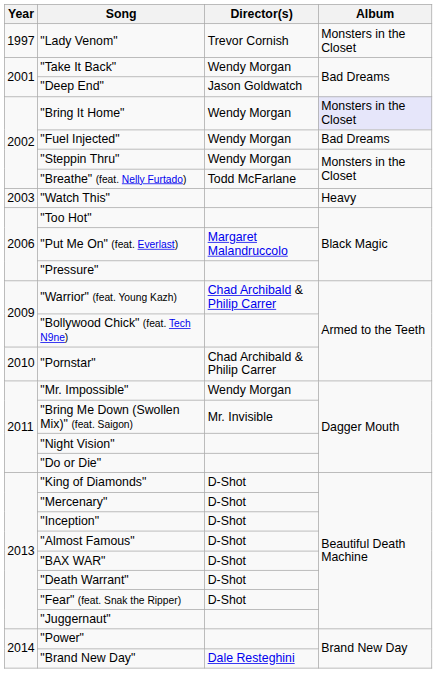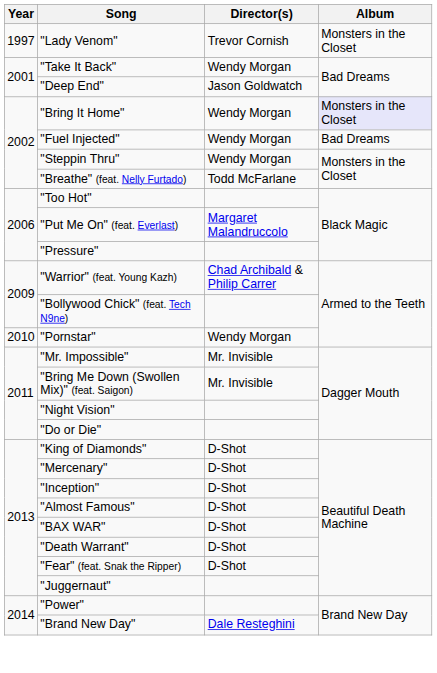 <table class="wikitable">
 <tr>
 <th>Year</th>
 <th style="width:250px; width:210px;">Song</th>
 <th style="width:140px;">Director(s)</th>
 <th style="width:140px;">Album</th>
 </tr>
 <tr>
 <td>1997</td>
 <td>"Lady Venom"</td>
 <td>Trevor Cornish</td>
 <td rowspan="1">Monsters in the Closet</td>
 </tr>
 <tr>
 <td rowspan="2">2001</td>
 <td>"Take It Back"</td>
 <td>Wendy Morgan</td>
 <td rowspan="2">Bad Dreams</td>
 </tr>
 <tr>
 <td>"Deep End"</td>
 <td>Jason Goldwatch</td>
 </tr>
 <tr>
 <td rowspan="4">2002</td>
 <td>"Bring It Home"</td>
 <td>Wendy Morgan</td>
 <td rowspan="1" style="background: lavender;">Monsters in the Closet</td>
 </tr>
 <tr>
 <td>"Fuel Injected"</td>
 <td>Wendy Morgan</td>
 <td rowspan="1">Bad Dreams</td>
 </tr>
 <tr>
 <td>"Steppin Thru"</td>
 <td>Wendy Morgan</td>
 <td rowspan="2">Monsters in the Closet</td>
 </tr>
 <tr>
 <td>"Breathe" <small>(feat. <a href='#'>Nelly Furtado</a>)</small></td>
 <td>Todd McFarlane</td>
 </tr>
 <tr>
-<td>2003</td>
-<td>"Watch This"</td>
-<td></td>
-<td rowspan="1">Heavy</td>
-</tr>
-<tr>
 <td rowspan="3">2006</td>
 <td>"Too Hot"</td>
 <td></td>
 <td rowspan="3">Black Magic</td>
 </tr>
 <tr>
 <td>"Put Me On" <small>(feat. <a href='#'>Everlast</a>)</small></td>
 <td><a href='#'>Margaret Malandruccolo</a></td>
 </tr>
 <tr>
 <td>"Pressure"</td>
 <td></td>
 </tr>
 <tr>
 <td rowspan="2">2009</td>
 <td>"Warrior" <small>(feat. Young Kazh)</small></td>
 <td><a href='#'>Chad Archibald</a> & <a href='#'>Philip Carrer</a></td>
 <td rowspan="3">Armed to the Teeth</td>
 </tr>
 <tr>
 <td>"Bollywood Chick" <small>(feat. <a href='#'>Tech N9ne</a>)</small></td>
 <td></td>
 </tr>
 <tr>
 <td>2010</td>
 <td>"Pornstar" <small></small></td>
-<td>Chad Archibald & Philip Carrer</td>
+<td>Wendy Morgan</td>
 </tr>
 <tr>
 <td rowspan="4">2011</td>
 <td>"Mr. Impossible"</td>
-<td>Wendy Morgan</td>
+<td>Mr. Invisible</td>
 <td rowspan="4">Dagger Mouth</td>
 </tr>
 <tr>
 <td>"Bring Me Down (Swollen Mix)" <small>(feat. Saigon)</small></td>
 <td>Mr. Invisible</td>
 </tr>
 <tr>
 <td>"Night Vision"</td>
 <td></td>
 </tr>
 <tr>
 <td>"Do or Die"</td>
 <td></td>
 </tr>
 <tr>
 <td rowspan="8">2013</td>
 <td>"King of Diamonds"</td>
 <td>D-Shot</td>
 <td rowspan="8">Beautiful Death Machine</td>
 </tr>
 <tr>
 <td>"Mercenary"</td>
 <td>D-Shot</td>
 </tr>
 <tr>
 <td>"Inception"</td>
 <td>D-Shot</td>
 </tr>
 <tr>
 <td>"Almost Famous"</td>
 <td>D-Shot</td>
 </tr>
 <tr>
 <td>"BAX WAR"</td>
 <td>D-Shot</td>
 </tr>
 <tr>
 <td>"Death Warrant"</td>
 <td>D-Shot</td>
 </tr>
 <tr>
 <td>"Fear" <small>(feat. Snak the Ripper)</small></td>
 <td>D-Shot</td>
 </tr>
 <tr>
 <td>"Juggernaut"</td>
 <td></td>
 </tr>
 <tr>
 <td rowspan="8">2014</td>
 <td>"Power"</td>
 <td></td>
 <td rowspan="2">Brand New Day</td>
 </tr>
 <tr>
 <td>"Brand New Day"</td>
 <td><a href='#'>Dale Resteghini</a></td>
 </tr>
 </table>
